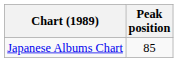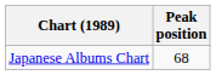 <table class="wikitable">
 <tr>
 <th align="left">Chart (1989)</th>
 <th align="left">Peak<br>position</th>
 </tr>
 <tr>
 <td align="left"><a href='#'>Japanese Albums Chart</a></td>
-<td style="text-align:center;">85</td>
+<td style="text-align:center;">68</td>
 </tr>
 </table>
